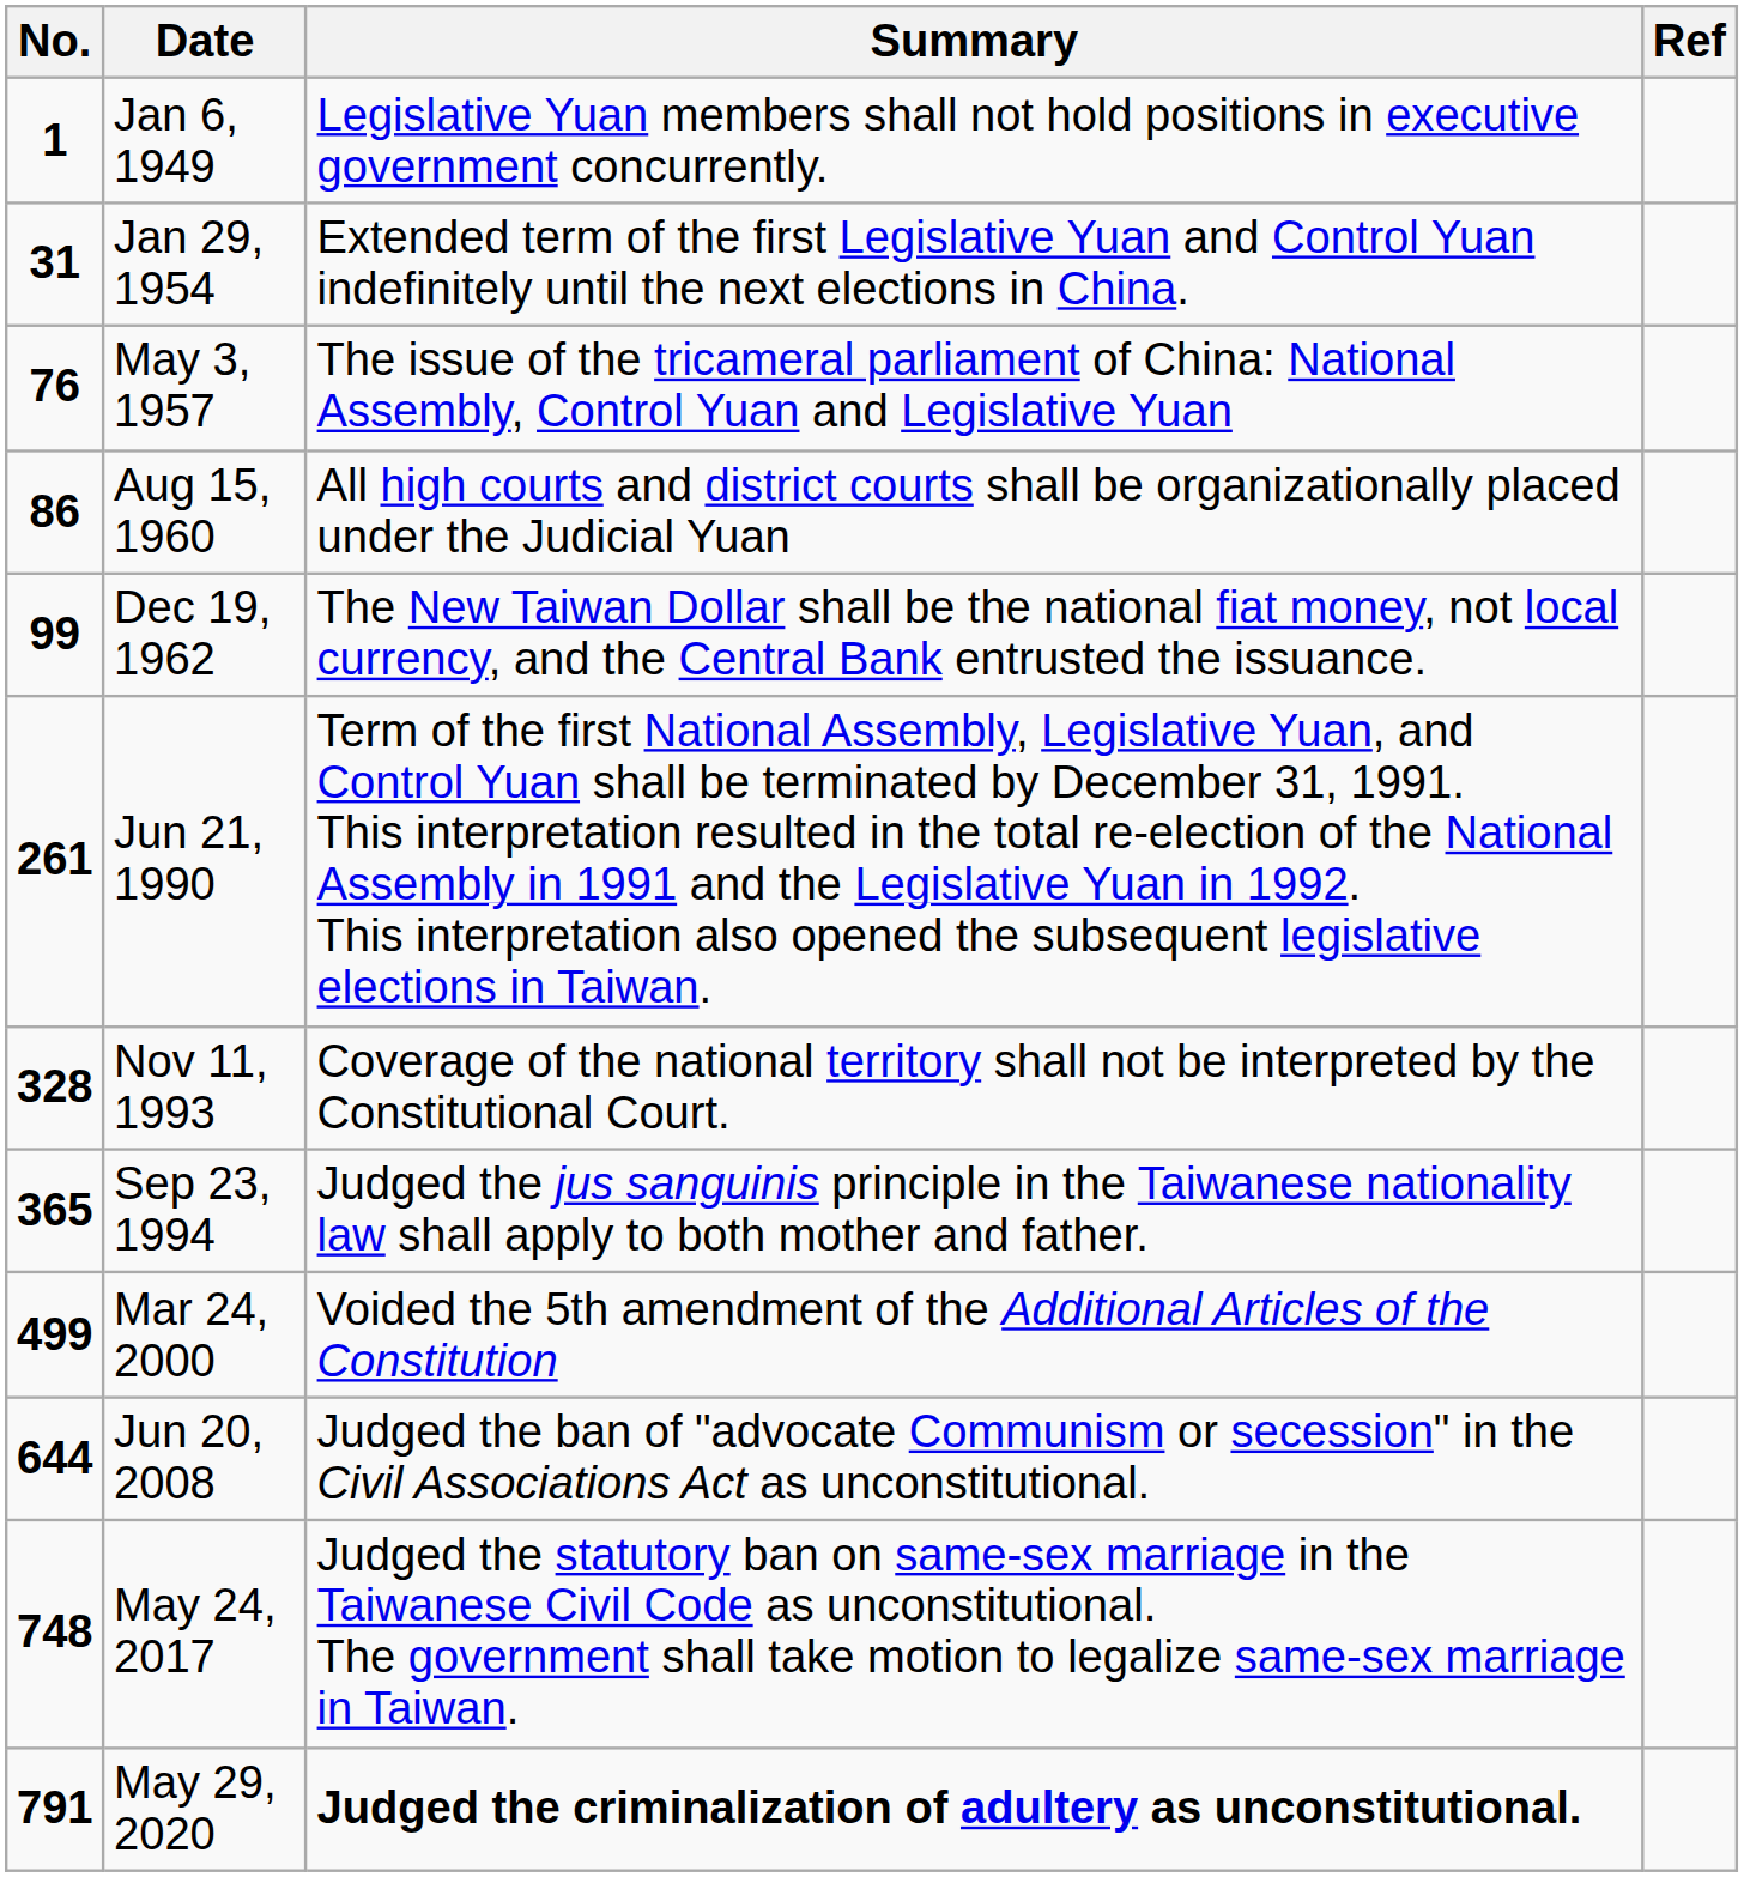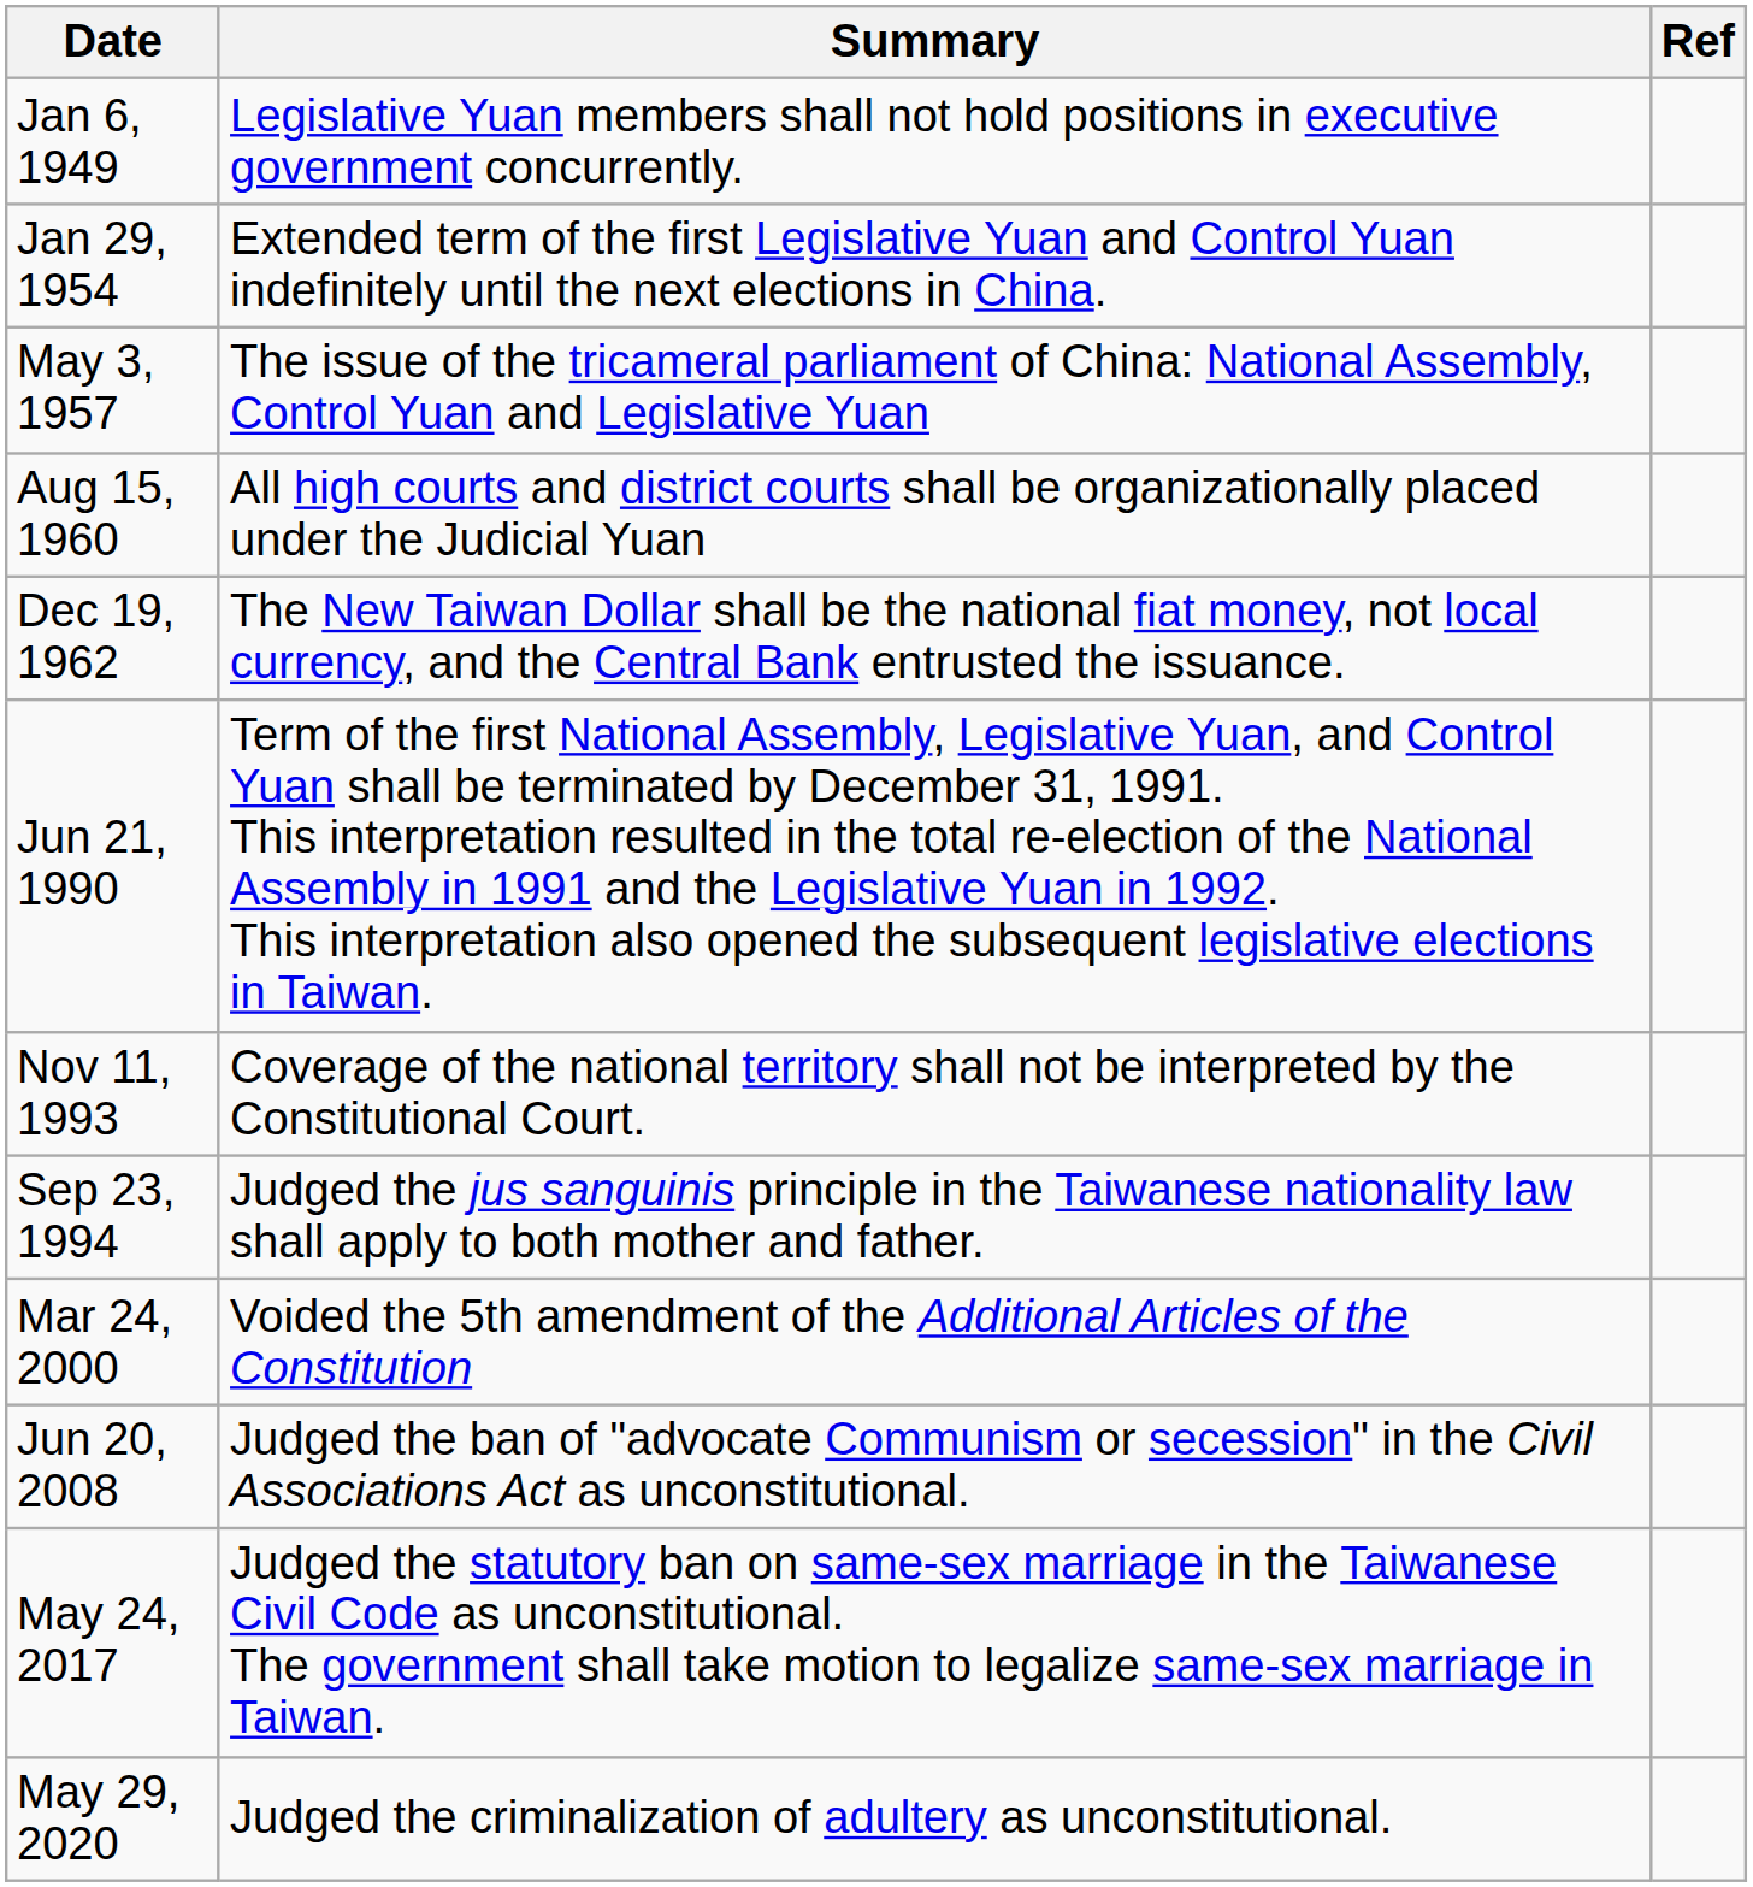 <table class=wikitable>
 <tr>
-<th>No.</th>
 <th>Date</th>
 <th>Summary</th>
 <th>Ref</th>
 </tr>
 <tr>
-<td align=center><strong>1</strong></td>
 <td>Jan 6, 1949</td>
 <td><a href='#'>Legislative Yuan</a> members shall not hold positions in <a href='#'>executive government</a> concurrently.</td>
 <td></td>
 </tr>
 <tr>
-<td align=center><strong>31</strong></td>
 <td>Jan 29, 1954</td>
 <td>Extended term of the first <a href='#'>Legislative Yuan</a> and <a href='#'>Control Yuan</a> indefinitely until the next elections in <a href='#'>China</a>.</td>
 <td></td>
 </tr>
 <tr>
-<td align=center><strong>76</strong></td>
 <td>May 3, 1957</td>
 <td>The issue of the <a href='#'>tricameral parliament</a> of China: <a href='#'>National Assembly</a>, <a href='#'>Control Yuan</a> and <a href='#'>Legislative Yuan</a></td>
 <td></td>
 </tr>
 <tr>
-<td align=center><strong>86</strong></td>
 <td>Aug 15, 1960</td>
 <td>All <a href='#'>high courts</a> and <a href='#'>district courts</a> shall be organizationally placed under the Judicial Yuan</td>
 <td></td>
 </tr>
 <tr>
-<td align=center><strong>99</strong></td>
 <td>Dec 19, 1962</td>
 <td>The <a href='#'>New Taiwan Dollar</a> shall be the national <a href='#'>fiat money</a>, not <a href='#'>local currency</a>, and the <a href='#'>Central Bank</a> entrusted the issuance.</td>
 <td></td>
 </tr>
 <tr>
-<td align=center><strong>261</strong></td>
 <td>Jun 21, 1990</td>
 <td>Term of the first <a href='#'>National Assembly</a>, <a href='#'>Legislative Yuan</a>, and <a href='#'>Control Yuan</a> shall be terminated by December 31, 1991.<br>This interpretation resulted in the total re-election of the <a href='#'>National Assembly in 1991</a> and the <a href='#'>Legislative Yuan in 1992</a>.<br>This interpretation also opened the subsequent <a href='#'>legislative elections in Taiwan</a>.</td>
 <td></td>
 </tr>
 <tr>
-<td align=center><strong>328</strong></td>
 <td>Nov 11, 1993</td>
 <td>Coverage of the national <a href='#'>territory</a> shall not be interpreted by the Constitutional Court.</td>
 <td></td>
 </tr>
 <tr>
-<td align=center><strong>365</strong></td>
 <td>Sep 23, 1994</td>
 <td>Judged the <em><a href='#'>jus sanguinis</a></em> principle in the <a href='#'>Taiwanese nationality law</a> shall apply to both mother and father.</td>
 <td></td>
 </tr>
 <tr>
-<td align=center><strong>499</strong></td>
 <td>Mar 24, 2000</td>
 <td>Voided the 5th amendment of the <em><a href='#'>Additional Articles of the Constitution</a></em></td>
 <td></td>
 </tr>
 <tr>
-<td align=center><strong>644</strong></td>
 <td>Jun 20, 2008</td>
 <td>Judged the ban of "advocate <a href='#'>Communism</a> or <a href='#'>secession</a>" in the <em>Civil Associations Act</em> as unconstitutional.</td>
 <td></td>
 </tr>
 <tr>
-<td align=center><strong>748</strong></td>
 <td>May 24, 2017</td>
 <td>Judged the <a href='#'>statutory</a> ban on <a href='#'>same-sex marriage</a> in the <a href='#'>Taiwanese Civil Code</a> as unconstitutional.<br>The <a href='#'>government</a> shall take motion to legalize <a href='#'>same-sex marriage in Taiwan</a>.</td>
 <td></td>
 </tr>
 <tr>
-<td align=center><strong>791</strong></td>
 <td>May 29, 2020</td>
-<td><strong>Judged the criminalization of <a href='#'>adultery</a> as unconstitutional.</strong></td>
+<td>Judged the criminalization of <a href='#'>adultery</a> as unconstitutional.</td>
 <td></td>
 </tr>
 </table>
